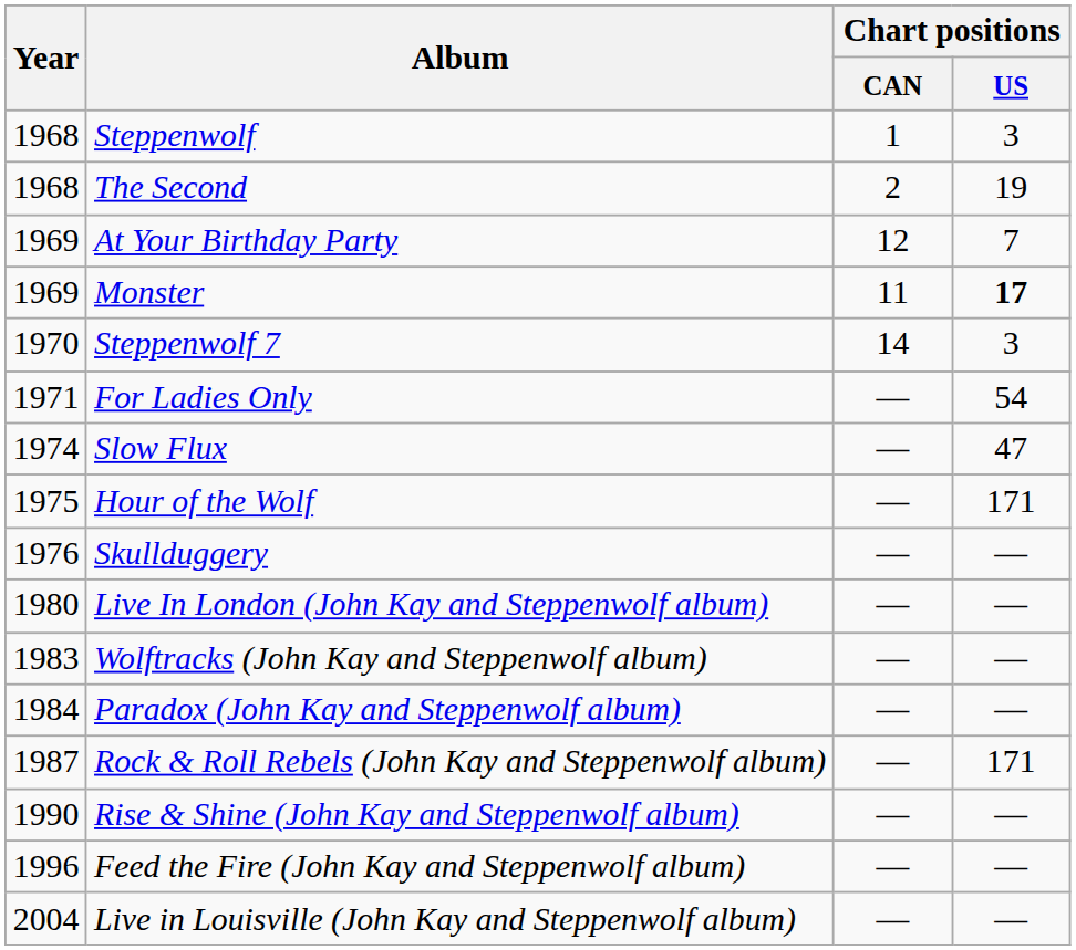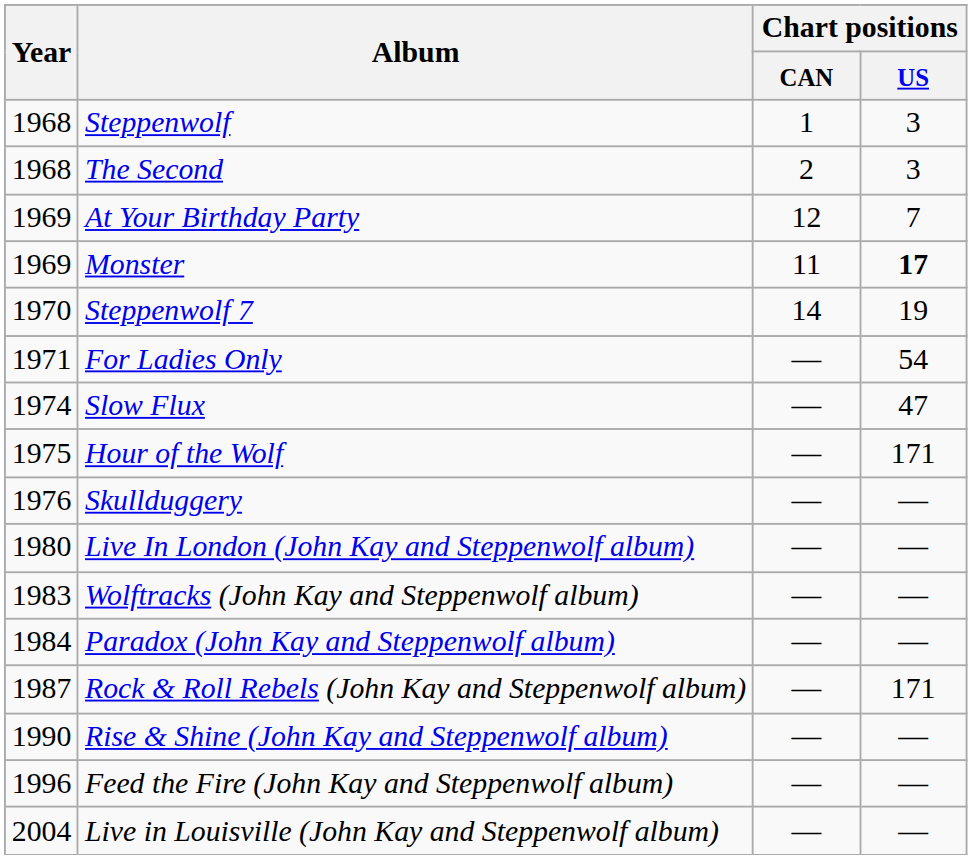 <table class="wikitable">
 <tr>
 <th rowspan="2">Year</th>
 <th rowspan="2">Album</th>
 <th colspan="2">Chart positions</th>
 </tr>
 <tr>
 <th style="width:50px;"><small>CAN</small></th>
 <th style="width:50px;"><small><a href='#'>US</a></small></th>
 </tr>
 <tr>
 <td>1968</td>
 <td><em><a href='#'>Steppenwolf</a></em></td>
 <td style="text-align:center;">1</td>
 <td style="text-align:center;">3</td>
 </tr>
 <tr>
 <td>1968</td>
 <td><em><a href='#'>The Second</a></em></td>
 <td style="text-align:center;">2</td>
-<td style="text-align:center;">19</td>
+<td style="text-align:center;">3</td>
 </tr>
 <tr>
 <td>1969</td>
 <td><em><a href='#'>At Your Birthday Party</a></em></td>
 <td style="text-align:center;">12</td>
 <td style="text-align:center;">7</td>
 </tr>
 <tr>
 <td>1969</td>
 <td><em><a href='#'>Monster</a></em></td>
 <td style="text-align:center;">11</td>
 <td style="text-align:center;"><strong>17</strong></td>
 </tr>
 <tr>
 <td>1970</td>
 <td><em><a href='#'>Steppenwolf 7</a></em></td>
 <td style="text-align:center;">14</td>
-<td style="text-align:center;">3</td>
+<td style="text-align:center;">19</td>
 </tr>
 <tr>
 <td>1971</td>
 <td><em><a href='#'>For Ladies Only</a></em></td>
 <td style="text-align:center;">—</td>
 <td style="text-align:center;">54</td>
 </tr>
 <tr>
 <td>1974</td>
 <td><em><a href='#'>Slow Flux</a></em></td>
 <td style="text-align:center;">—</td>
 <td style="text-align:center;">47</td>
 </tr>
 <tr>
 <td>1975</td>
 <td><em><a href='#'>Hour of the Wolf</a></em></td>
 <td style="text-align:center;">—</td>
 <td style="text-align:center;">171</td>
 </tr>
 <tr>
 <td>1976</td>
 <td><em><a href='#'>Skullduggery</a></em></td>
 <td style="text-align:center;">—</td>
 <td style="text-align:center;">—</td>
 </tr>
 <tr>
 <td>1980</td>
 <td><em><a href='#'>Live In London (John Kay and Steppenwolf album)</a></em></td>
 <td style="text-align:center;">—</td>
 <td style="text-align:center;">—</td>
 </tr>
 <tr>
 <td>1983</td>
 <td><em><a href='#'>Wolftracks</a> (John Kay and Steppenwolf album)</em></td>
 <td style="text-align:center;">—</td>
 <td style="text-align:center;">—</td>
 </tr>
 <tr>
 <td>1984</td>
 <td><em><a href='#'>Paradox (John Kay and Steppenwolf album)</a></em></td>
 <td style="text-align:center;">—</td>
 <td style="text-align:center;">—</td>
 </tr>
 <tr>
 <td>1987</td>
 <td><em><a href='#'>Rock & Roll Rebels</a> (John Kay and Steppenwolf album)</em></td>
 <td style="text-align:center;">—</td>
 <td style="text-align:center;">171</td>
 </tr>
 <tr>
 <td>1990</td>
 <td><em><a href='#'>Rise & Shine (John Kay and Steppenwolf album)</a></em></td>
 <td style="text-align:center;">—</td>
 <td style="text-align:center;">—</td>
 </tr>
 <tr>
 <td>1996</td>
 <td><em>Feed the Fire (John Kay and Steppenwolf album)</em></td>
 <td style="text-align:center;">—</td>
 <td style="text-align:center;">—</td>
 </tr>
 <tr>
 <td>2004</td>
 <td><em>Live in Louisville (John Kay and Steppenwolf album)</em></td>
 <td style="text-align:center;">—</td>
 <td style="text-align:center;">—</td>
 </tr>
 </table>
